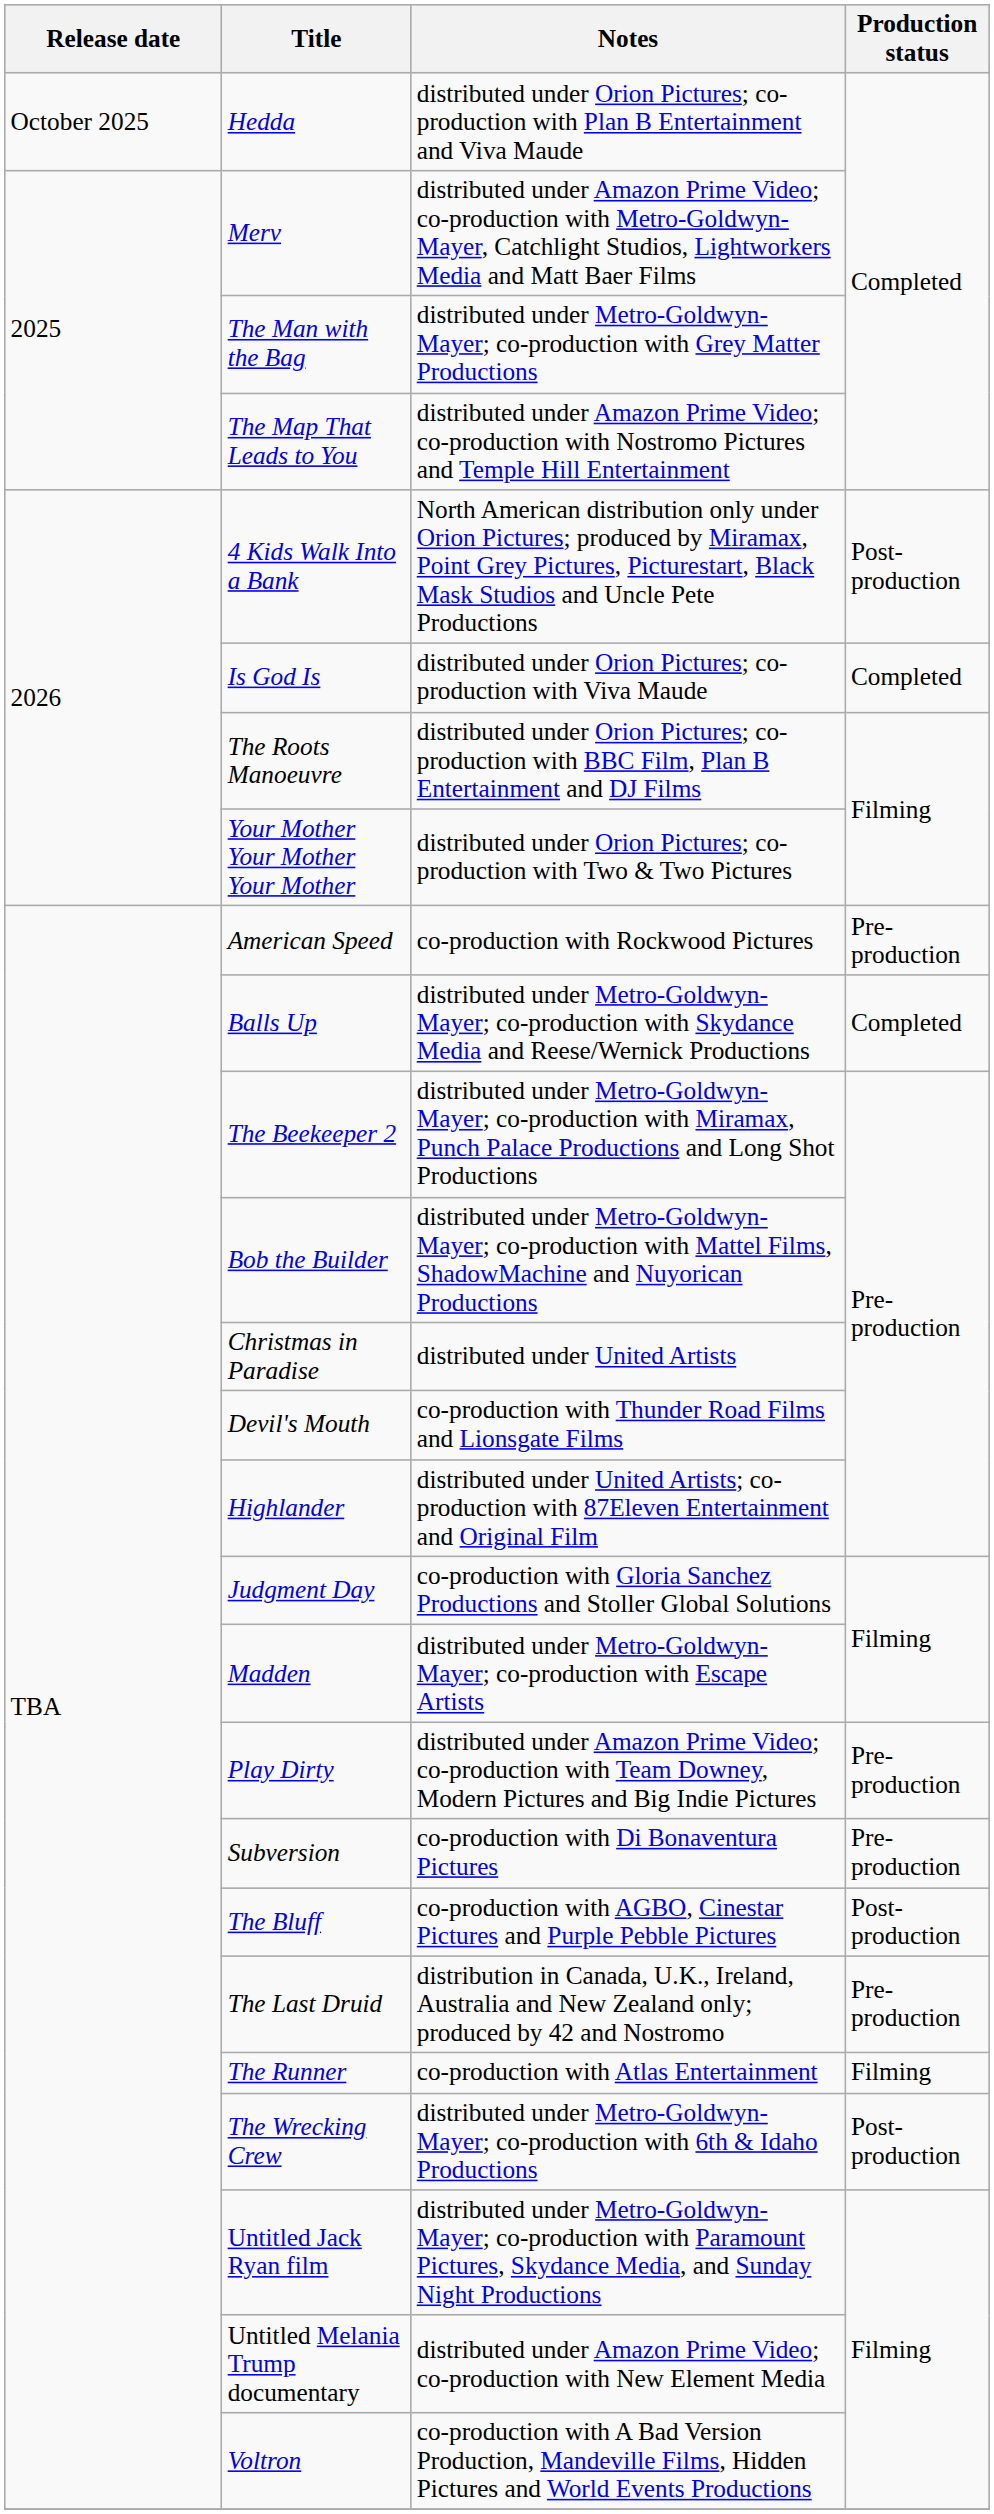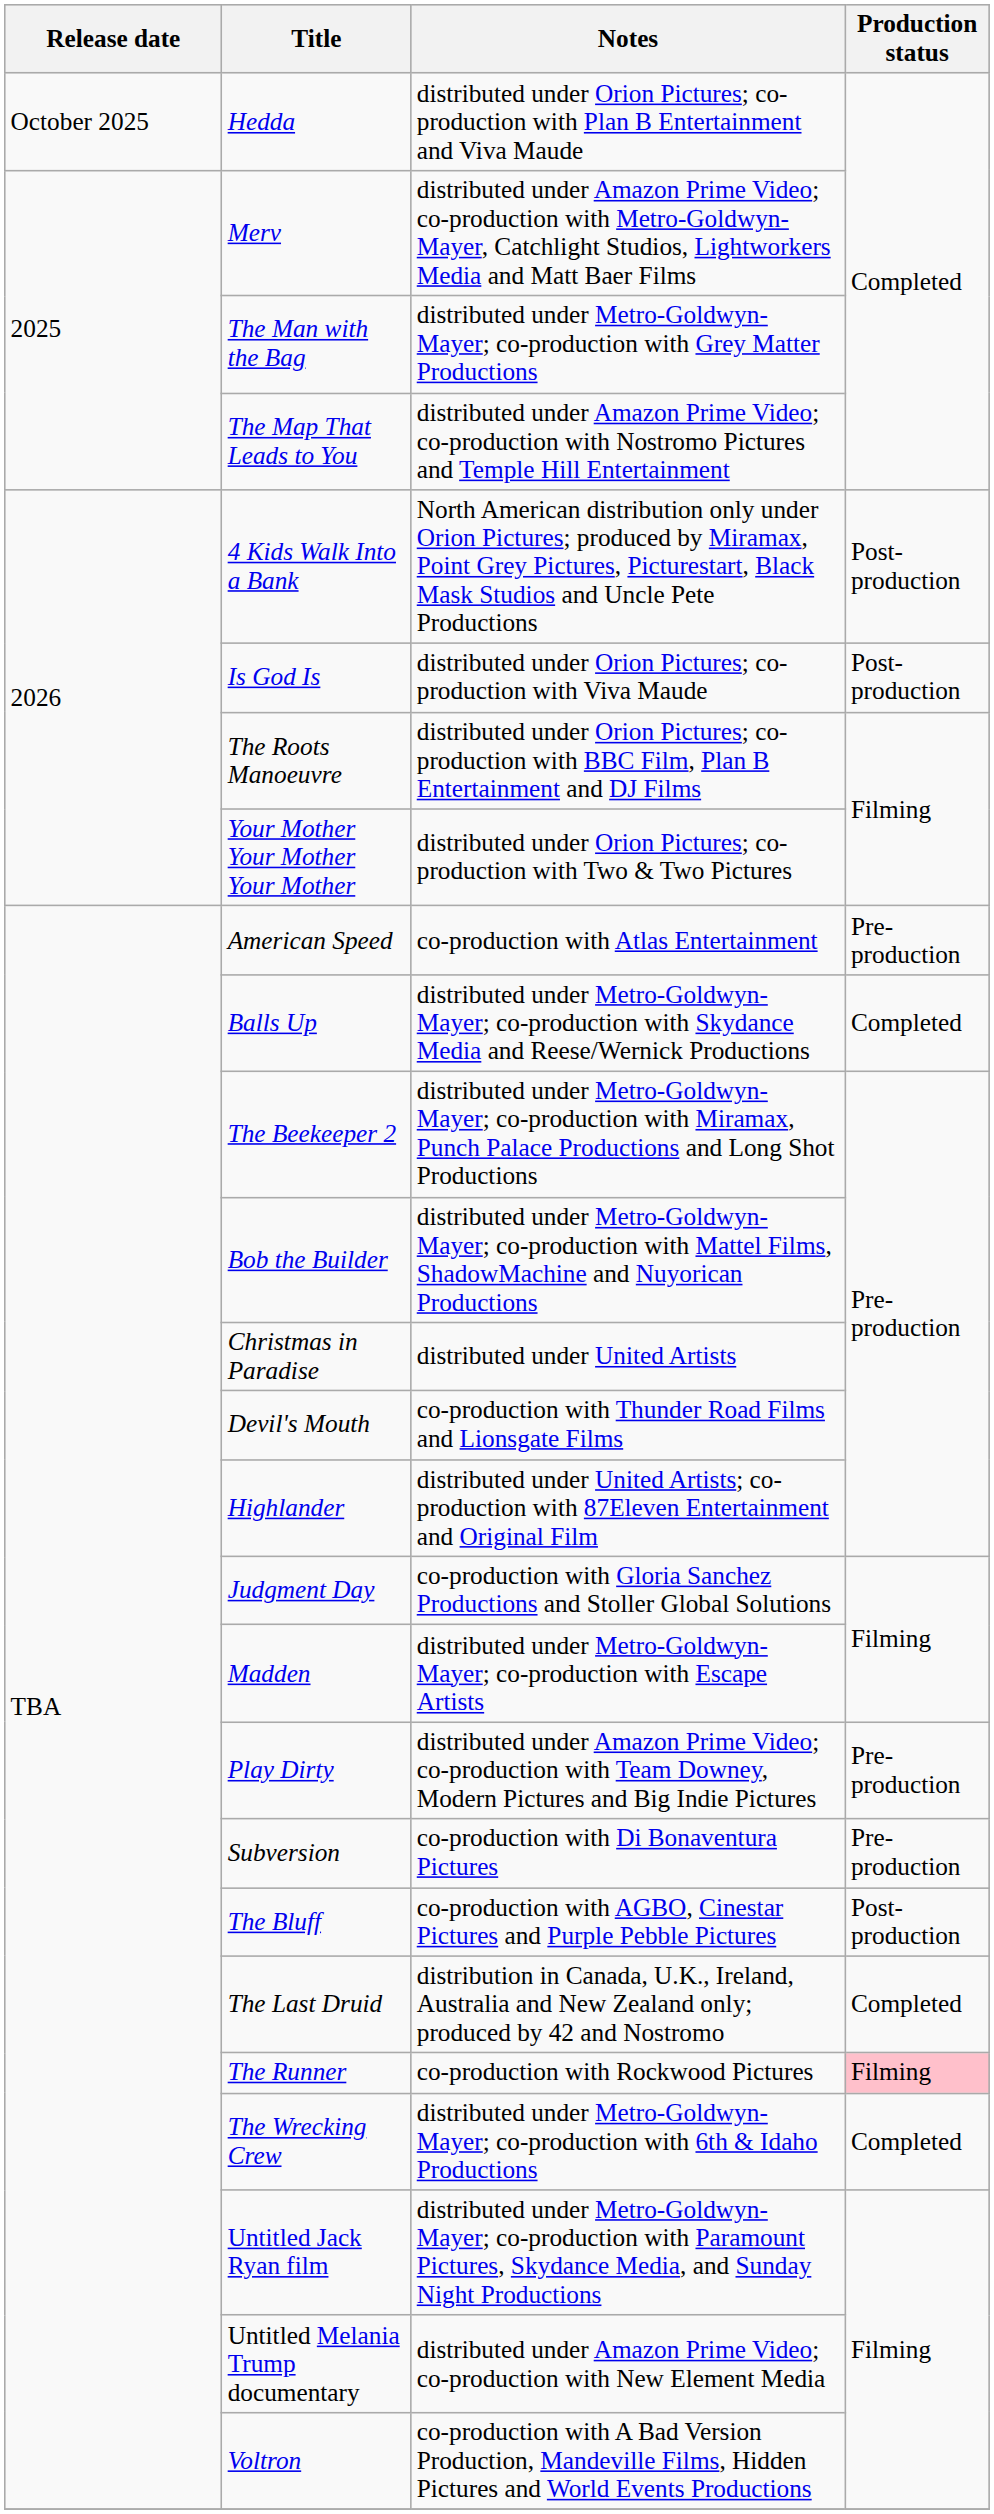 <table class="wikitable sortable" style="width:100%;">
 <tr>
 <th scope="col" style="width:130px;">Release date</th>
 <th>Title</th>
 <th>Notes</th>
 <th>Production status</th>
 </tr>
 <tr>
 <td>October 2025</td>
 <td><em><a href='#'>Hedda</a></em></td>
 <td>distributed under <a href='#'>Orion Pictures</a>; co-production with <a href='#'>Plan B Entertainment</a> and Viva Maude</td>
 <td rowspan="4">Completed</td>
 </tr>
 <tr>
 <td rowspan="3">2025</td>
 <td><em><a href='#'> Merv</a></em></td>
 <td>distributed under <a href='#'>Amazon Prime Video</a>; co-production with <a href='#'>Metro-Goldwyn-Mayer</a>, Catchlight Studios, <a href='#'>Lightworkers Media</a> and Matt Baer Films</td>
 </tr>
 <tr>
 <td><em><a href='#'>The Man with the Bag</a></em></td>
 <td>distributed under <a href='#'>Metro-Goldwyn-Mayer</a>; co-production with <a href='#'>Grey Matter Productions</a></td>
 </tr>
 <tr>
 <td><em><a href='#'>The Map That Leads to You</a></em></td>
 <td>distributed under <a href='#'>Amazon Prime Video</a>; co-production with Nostromo Pictures and <a href='#'>Temple Hill Entertainment</a></td>
 </tr>
 <tr>
 <td rowspan="4">2026</td>
 <td><em><a href='#'>4 Kids Walk Into a Bank</a></em></td>
 <td>North American distribution only under <a href='#'>Orion Pictures</a>; produced by <a href='#'>Miramax</a>, <a href='#'>Point Grey Pictures</a>, <a href='#'>Picturestart</a>, <a href='#'>Black Mask Studios</a> and Uncle Pete Productions</td>
 <td>Post-production</td>
 </tr>
 <tr>
 <td><em><a href='#'>Is God Is</a></em></td>
 <td>distributed under <a href='#'>Orion Pictures</a>; co-production with Viva Maude</td>
-<td>Completed</td>
+<td>Post-production</td>
 </tr>
 <tr>
 <td><em>The Roots Manoeuvre</em></td>
 <td>distributed under <a href='#'>Orion Pictures</a>; co-production with <a href='#'>BBC Film</a>, <a href='#'>Plan B Entertainment</a> and <a href='#'>DJ Films</a></td>
 <td rowspan="2">Filming</td>
 </tr>
 <tr>
 <td><em><a href='#'>Your Mother Your Mother Your Mother</a></em></td>
 <td>distributed under <a href='#'>Orion Pictures</a>; co-production with Two & Two Pictures</td>
 </tr>
 <tr>
 <td rowspan="18">TBA</td>
 <td><em>American Speed</em></td>
-<td>co-production with Rockwood Pictures</td>
+<td>co-production with <a href='#'>Atlas Entertainment</a></td>
 <td>Pre-production</td>
 </tr>
 <tr>
 <td><em><a href='#'>Balls Up</a></em></td>
 <td>distributed under <a href='#'>Metro-Goldwyn-Mayer</a>; co-production with <a href='#'>Skydance Media</a> and Reese/Wernick Productions</td>
 <td>Completed</td>
 </tr>
 <tr>
 <td><em><a href='#'>The Beekeeper 2</a></em></td>
 <td>distributed under <a href='#'>Metro-Goldwyn-Mayer</a>; co-production with <a href='#'>Miramax</a>, <a href='#'>Punch Palace Productions</a> and Long Shot Productions</td>
 <td rowspan="5">Pre-production</td>
 </tr>
 <tr>
 <td><em><a href='#'>Bob the Builder</a></em></td>
 <td>distributed under <a href='#'>Metro-Goldwyn-Mayer</a>; co-production with <a href='#'>Mattel Films</a>, <a href='#'>ShadowMachine</a> and <a href='#'>Nuyorican Productions</a></td>
 </tr>
 <tr>
 <td><em>Christmas in Paradise</em></td>
 <td>distributed under <a href='#'>United Artists</a></td>
 </tr>
 <tr>
 <td><em>Devil's Mouth</em></td>
 <td>co-production with <a href='#'>Thunder Road Films</a> and <a href='#'>Lionsgate Films</a></td>
 </tr>
 <tr>
 <td><em><a href='#'>Highlander</a></em></td>
 <td>distributed under <a href='#'>United Artists</a>; co-production with <a href='#'>87Eleven Entertainment</a> and <a href='#'>Original Film</a></td>
 </tr>
 <tr>
 <td><em><a href='#'>Judgment Day</a></em></td>
 <td>co-production with <a href='#'>Gloria Sanchez Productions</a> and Stoller Global Solutions</td>
 <td rowspan="2">Filming</td>
 </tr>
 <tr>
 <td><em><a href='#'>Madden</a></em></td>
 <td>distributed under <a href='#'>Metro-Goldwyn-Mayer</a>; co-production with <a href='#'>Escape Artists</a></td>
 </tr>
 <tr>
 <td><em><a href='#'>Play Dirty</a></em></td>
 <td>distributed under <a href='#'>Amazon Prime Video</a>; co-production with <a href='#'>Team Downey</a>, Modern Pictures and Big Indie Pictures</td>
 <td>Pre-production</td>
 </tr>
 <tr>
 <td><em>Subversion</em></td>
 <td>co-production with <a href='#'>Di Bonaventura Pictures</a></td>
 <td>Pre-production</td>
 </tr>
 <tr>
 <td><em><a href='#'>The Bluff</a></em></td>
 <td>co-production with <a href='#'>AGBO</a>, <a href='#'>Cinestar Pictures</a> and <a href='#'>Purple Pebble Pictures</a></td>
 <td>Post-production</td>
 </tr>
 <tr>
 <td><em>The Last Druid</em></td>
 <td>distribution in Canada, U.K., Ireland, Australia and New Zealand only; produced by 42 and Nostromo</td>
-<td>Pre-production</td>
+<td>Completed</td>
 </tr>
 <tr>
 <td><em><a href='#'>The Runner</a></em></td>
-<td>co-production with <a href='#'>Atlas Entertainment</a></td>
-<td>Filming</td>
+<td>co-production with Rockwood Pictures</td>
+<td style="background: pink;">Filming</td>
 </tr>
 <tr>
 <td><em><a href='#'>The Wrecking Crew</a></em></td>
 <td>distributed under <a href='#'>Metro-Goldwyn-Mayer</a>; co-production with <a href='#'>6th & Idaho Productions</a></td>
-<td>Post-production</td>
+<td>Completed</td>
 </tr>
 <tr>
 <td><a href='#'>Untitled Jack Ryan film</a></td>
 <td>distributed under <a href='#'>Metro-Goldwyn-Mayer</a>; co-production with <a href='#'>Paramount Pictures</a>, <a href='#'>Skydance Media</a>, and <a href='#'>Sunday Night Productions</a></td>
 <td rowspan="3">Filming</td>
 </tr>
 <tr>
 <td>Untitled <a href='#'>Melania Trump</a> documentary</td>
 <td>distributed under <a href='#'>Amazon Prime Video</a>; co-production with New Element Media</td>
 </tr>
 <tr>
 <td><em><a href='#'>Voltron</a></em></td>
 <td>co-production with A Bad Version Production, <a href='#'>Mandeville Films</a>, Hidden Pictures and <a href='#'>World Events Productions</a></td>
 </tr>
 <tr>
 </tr>
 </table>
